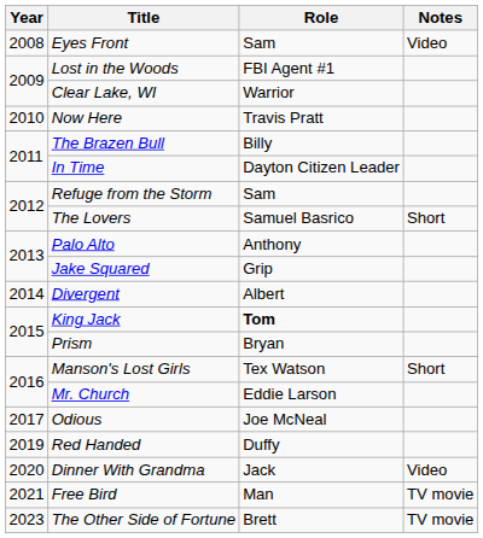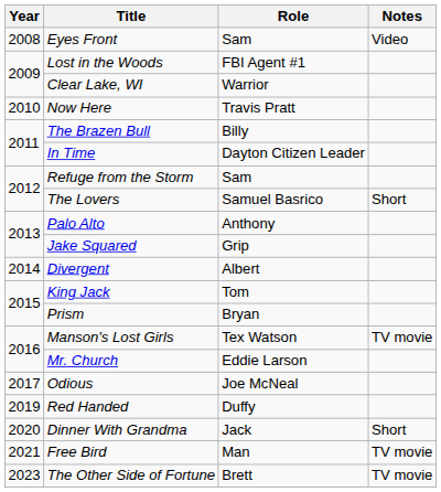 <table class="wikitable sortable">
 <tr>
 <th>Year</th>
 <th>Title</th>
 <th>Role</th>
 <th>Notes</th>
 </tr>
 <tr>
 <td>2008</td>
 <td><em>Eyes Front</em></td>
 <td>Sam</td>
 <td>Video</td>
 </tr>
 <tr>
 <td rowspan="2">2009</td>
 <td><em>Lost in the Woods</em></td>
 <td>FBI Agent #1</td>
 <td></td>
 </tr>
 <tr>
 <td><em>Clear Lake, WI</em></td>
 <td>Warrior</td>
 <td></td>
 </tr>
 <tr>
 <td>2010</td>
 <td><em>Now Here</em></td>
 <td>Travis Pratt</td>
 <td></td>
 </tr>
 <tr>
 <td rowspan="2">2011</td>
 <td><em><a href='#'>The Brazen Bull</a></em></td>
 <td>Billy</td>
 <td></td>
 </tr>
 <tr>
 <td><em><a href='#'>In Time</a></em></td>
 <td>Dayton Citizen Leader</td>
 <td></td>
 </tr>
 <tr>
 <td rowspan="2">2012</td>
 <td><em>Refuge from the Storm</em></td>
 <td>Sam</td>
 <td></td>
 </tr>
 <tr>
 <td><em>The Lovers</em></td>
 <td>Samuel Basrico</td>
 <td>Short</td>
 </tr>
 <tr>
 <td rowspan="2">2013</td>
 <td><em><a href='#'>Palo Alto</a></em></td>
 <td>Anthony</td>
 <td></td>
 </tr>
 <tr>
 <td><em><a href='#'>Jake Squared</a></em></td>
 <td>Grip</td>
 <td></td>
 </tr>
 <tr>
 <td>2014</td>
 <td><em><a href='#'>Divergent</a></em></td>
 <td>Albert</td>
 <td></td>
 </tr>
 <tr>
 <td rowspan="2">2015</td>
 <td><em><a href='#'>King Jack</a></em></td>
-<td><strong>Tom</strong></td>
+<td>Tom</td>
 <td></td>
 </tr>
 <tr>
 <td><em>Prism</em></td>
 <td>Bryan</td>
 <td></td>
 </tr>
 <tr>
 <td rowspan="2">2016</td>
 <td><em>Manson's Lost Girls</em></td>
 <td>Tex Watson</td>
-<td>Short</td>
+<td>TV movie</td>
 </tr>
 <tr>
 <td><em><a href='#'>Mr. Church</a></em></td>
 <td>Eddie Larson</td>
 <td></td>
 </tr>
 <tr>
 <td>2017</td>
 <td><em>Odious</em></td>
 <td>Joe McNeal</td>
 <td></td>
 </tr>
 <tr>
 <td>2019</td>
 <td><em>Red Handed</em></td>
 <td>Duffy</td>
 <td></td>
 </tr>
 <tr>
 <td>2020</td>
 <td><em>Dinner With Grandma</em></td>
 <td>Jack</td>
-<td>Video</td>
+<td>Short</td>
 </tr>
 <tr>
 <td>2021</td>
 <td><em>Free Bird</em></td>
 <td>Man</td>
 <td>TV movie</td>
 </tr>
 <tr>
 <td>2023</td>
 <td><em>The Other Side of Fortune</em></td>
 <td>Brett</td>
 <td>TV movie</td>
 </tr>
 </table>
